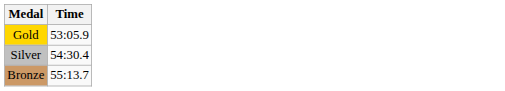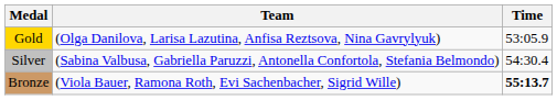 <table class="wikitable">
 <tr>
 <th>Medal</th>
+<th>Team</th>
 <th>Time</th>
 </tr>
 <tr>
 <td style="text-align:center;background-color:gold;">Gold</td>
+<td> (<a href='#'>Olga Danilova</a>, <a href='#'>Larisa Lazutina</a>, <a href='#'>Anfisa Reztsova</a>, <a href='#'>Nina Gavrylyuk</a>)</td>
 <td>53:05.9</td>
 </tr>
 <tr>
 <td style="text-align:center;background-color:silver;">Silver</td>
+<td> (<a href='#'>Sabina Valbusa</a>, <a href='#'>Gabriella Paruzzi</a>, <a href='#'>Antonella Confortola</a>, <a href='#'>Stefania Belmondo</a>)</td>
 <td>54:30.4</td>
 </tr>
 <tr>
 <td style="text-align:center;background-color:#CC9966;">Bronze</td>
-<td>55:13.7</td>
+<td> (<a href='#'>Viola Bauer</a>, <a href='#'>Ramona Roth</a>, <a href='#'>Evi Sachenbacher</a>, <a href='#'>Sigrid Wille</a>)</td>
+<td><strong>55:13.7</strong></td>
 </tr>
 </table>
